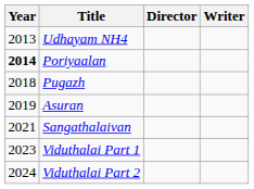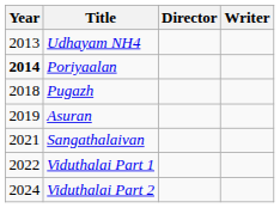 <table class="wikitable sortable">
 <tr>
 <th scope="col">Year</th>
 <th scope="col">Title</th>
 <th scope="col">Director</th>
 <th scope="col">Writer</th>
 </tr>
 <tr>
 <td>2013</td>
 <td><em><a href='#'>Udhayam NH4</a></em></td>
 <td></td>
 <td></td>
 </tr>
 <tr>
 <td><strong>2014</strong></td>
 <td><em><a href='#'>Poriyaalan</a></em></td>
 <td></td>
 <td></td>
 </tr>
 <tr>
 <td>2018</td>
 <td><em><a href='#'>Pugazh</a></em></td>
 <td></td>
 <td></td>
 </tr>
 <tr>
 <td>2019</td>
 <td><em><a href='#'>Asuran</a></em></td>
 <td></td>
 <td></td>
 </tr>
 <tr>
 <td>2021</td>
 <td><em><a href='#'>Sangathalaivan</a></em></td>
 <td></td>
 <td></td>
 </tr>
 <tr>
-<td>2023</td>
+<td>2022</td>
 <td><em><a href='#'>Viduthalai Part 1</a></em></td>
 <td></td>
 <td></td>
 </tr>
 <tr>
 <td>2024</td>
 <td><em><a href='#'>Viduthalai Part 2</a></em></td>
 <td></td>
 <td></td>
 </tr>
 </table>
